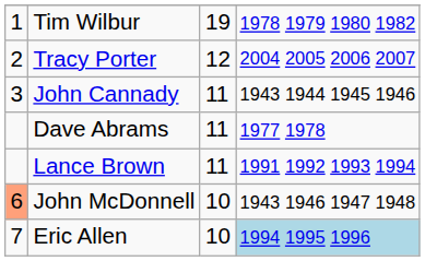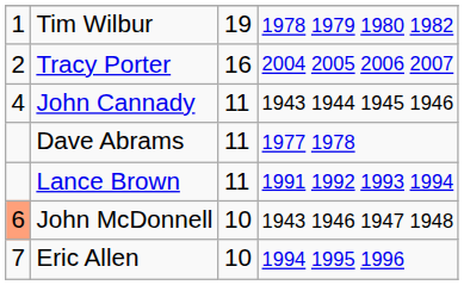 <table class="wikitable">
 <tr>
 </tr>
 <tr>
 <td>1</td>
 <td>Tim Wilbur</td>
 <td>19</td>
 <td style="font-size:80%;"><a href='#'>1978</a> <a href='#'>1979</a> <a href='#'>1980</a> <a href='#'>1982</a></td>
 </tr>
 <tr>
 <td>2</td>
 <td><a href='#'>Tracy Porter</a></td>
-<td>12</td>
+<td>16</td>
 <td style="font-size:80%;"><a href='#'>2004</a> <a href='#'>2005</a> <a href='#'>2006</a> <a href='#'>2007</a></td>
 </tr>
 <tr>
-<td>3</td>
+<td>4</td>
 <td><a href='#'>John Cannady</a></td>
 <td>11</td>
 <td style="font-size:80%;">1943 1944 1945 1946</td>
 </tr>
 <tr>
 <td></td>
 <td>Dave Abrams</td>
 <td>11</td>
 <td style="font-size:80%;"><a href='#'>1977</a> <a href='#'>1978</a></td>
 </tr>
 <tr>
 <td></td>
 <td><a href='#'>Lance Brown</a></td>
 <td>11</td>
 <td style="font-size:80%;"><a href='#'>1991</a> <a href='#'>1992</a> <a href='#'>1993</a> <a href='#'>1994</a></td>
 </tr>
 <tr>
 <td style="background: lightsalmon;">6</td>
 <td>John McDonnell</td>
 <td>10</td>
 <td style="font-size:80%;">1943 1946 1947 1948</td>
 </tr>
 <tr>
 <td>7</td>
 <td>Eric Allen</td>
 <td>10</td>
-<td style="background: lightblue; font-size:80%;"><a href='#'>1994</a> <a href='#'>1995</a> <a href='#'>1996</a></td>
+<td style="font-size:80%;"><a href='#'>1994</a> <a href='#'>1995</a> <a href='#'>1996</a></td>
 </tr>
 </table>
